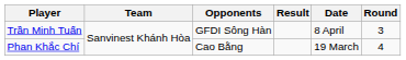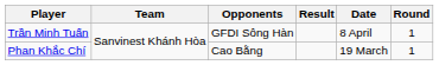 <table class="wikitable sortable">
 <tr>
 <th>Player</th>
 <th>Team</th>
 <th>Opponents</th>
 <th>Result</th>
 <th>Date</th>
 <th>Round</th>
 </tr>
 <tr>
 <td> <a href='#'>Trần Minh Tuấn</a></td>
 <td rowspan="2">Sanvinest Khánh Hòa</td>
 <td>GFDI Sông Hàn</td>
 <td></td>
 <td>8 April</td>
-<td align=center>3</td>
+<td align=center>1</td>
 </tr>
 <tr>
 <td> <a href='#'>Phan Khắc Chí</a></td>
 <td>Cao Bằng</td>
 <td></td>
 <td>19 March</td>
-<td align=center>4</td>
+<td align=center>1</td>
 </tr>
 </table>
